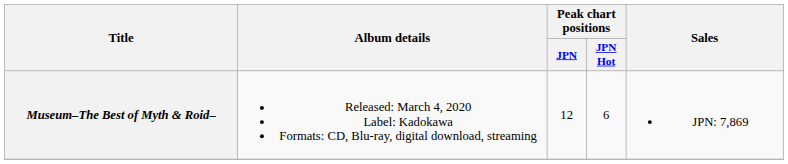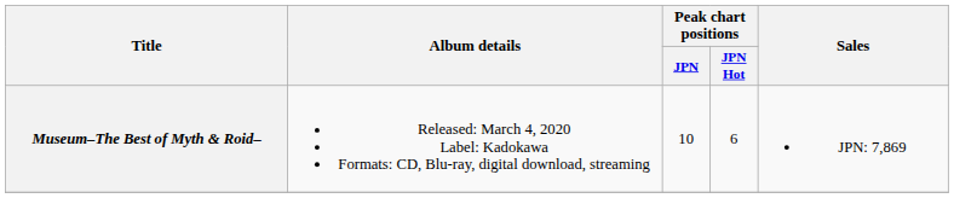 <table class="wikitable plainrowheaders" style="text-align:center;">
 <tr>
 <th scope="col" rowspan="2" style="width:18em;">Title</th>
 <th scope="col" rowspan="2" style="width:24em;">Album details</th>
 <th scope="col" colspan="2">Peak chart positions</th>
 <th scope="col" rowspan="2" style="width:12em;">Sales</th>
 </tr>
 <tr>
 <th scope="col" style="width:3em;font-size:90%;"><a href='#'>JPN</a><br></th>
 <th scope="col" style="width:3em;font-size:90%;"><a href='#'>JPN<br>Hot</a><br></th>
 </tr>
 <tr>
 <th scope="row"><em>Museum–The Best of Myth & Roid–</em></th>
 <td><br><ul><li>Released: March 4, 2020</li><li>Label: Kadokawa</li><li>Formats: CD, Blu-ray, digital download, streaming</li></ul></td>
-<td>12</td>
+<td>10</td>
 <td>6</td>
 <td><br><ul><li>JPN: 7,869</li></ul></td>
 </tr>
 <tr>
 </tr>
 </table>
